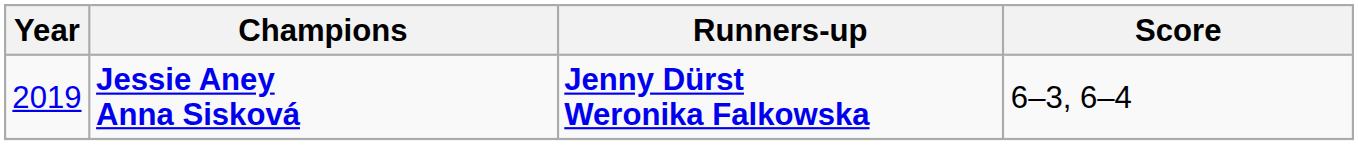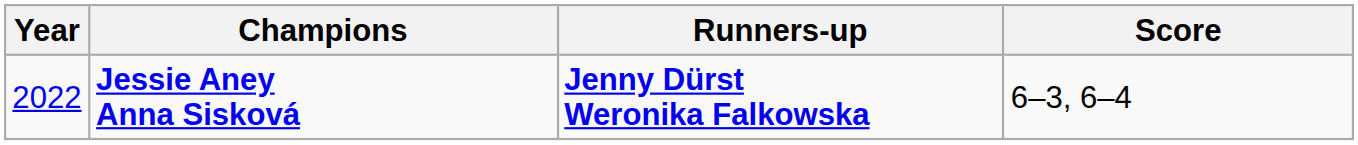 <table class="wikitable" style="font-size:90%">
 <tr>
 <th>Year</th>
 <th width="210">Champions</th>
 <th width="200">Runners-up</th>
 <th width="155">Score</th>
 </tr>
 <tr>
-<td><a href='#'>2019</a></td>
+<td><a href='#'>2022</a></td>
 <td> <strong><a href='#'>Jessie Aney</a></strong> <br>  <strong><a href='#'>Anna Sisková</a></strong></td>
 <td><strong> <a href='#'>Jenny Dürst</a> <br>  <a href='#'>Weronika Falkowska</a></strong></td>
 <td>6–3, 6–4</td>
 </tr>
 </table>
